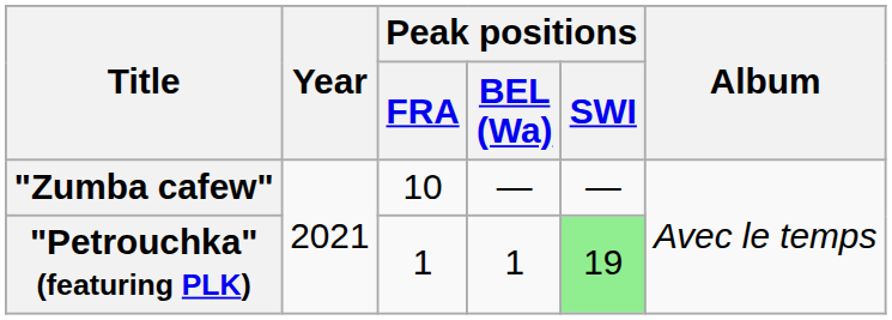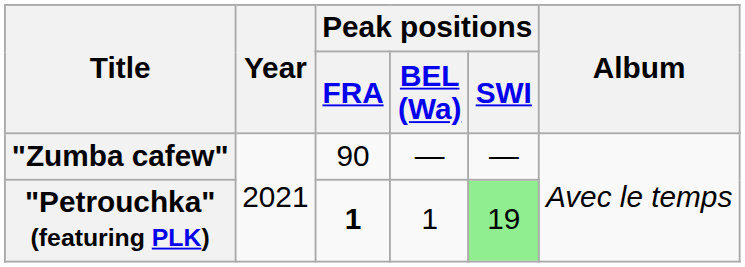 <table class="wikitable plainrowheaders" style="text-align:center">
 <tr>
 <th scope="col" rowspan="2">Title</th>
 <th scope="col" rowspan="2">Year</th>
 <th scope="col" colspan="3">Peak positions</th>
 <th scope="col" rowspan="2">Album</th>
 </tr>
 <tr>
 <th scope="col"><a href='#'>FRA</a><br></th>
 <th scope="col"><a href='#'>BEL <br>(Wa)</a><br></th>
 <th scope="col"><a href='#'>SWI</a><br></th>
 </tr>
 <tr>
 <th scope="row">"Zumba cafew"</th>
 <td rowspan=2>2021</td>
-<td>10</td>
+<td>90</td>
 <td>—</td>
 <td>—</td>
 <td rowspan=2><em>Avec le temps</em></td>
 </tr>
 <tr>
 <th scope="row">"Petrouchka"<br><small>(featuring <a href='#'>PLK</a>)</small></th>
-<td>1</td>
+<td><strong>1</strong></td>
 <td>1</td>
 <td style="background: lightgreen;">19</td>
 </tr>
 </table>
